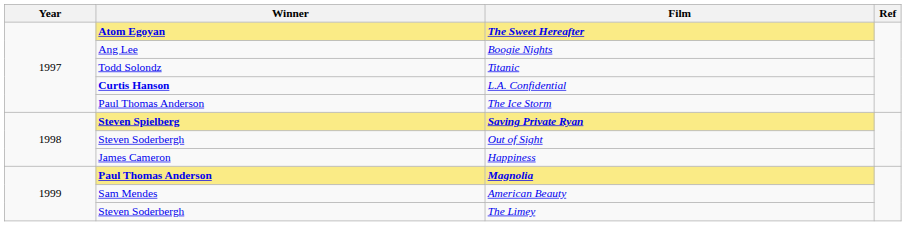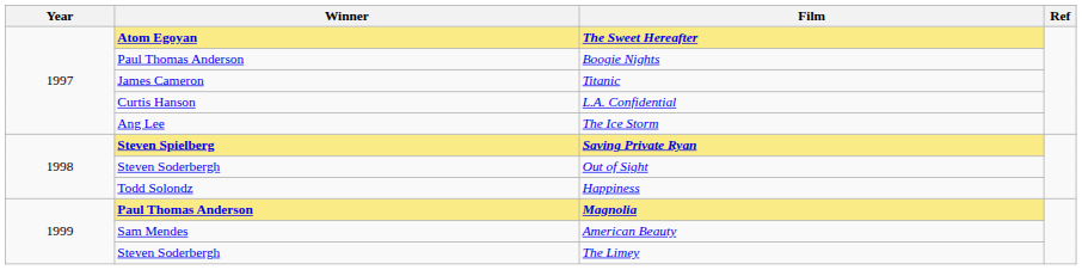 <table class="wikitable" width="100%" cellpadding="5">
 <tr>
 <th width="100"><strong>Year</strong></th>
 <th width="450"><strong>Winner</strong></th>
 <th width="450"><strong>Film</strong></th>
 <th width="15"><strong>Ref</strong></th>
 </tr>
 <tr>
 <td style="text-align:center;" rowspan=5>1997</td>
 <td style="background:#FAEB86;"><strong><a href='#'>Atom Egoyan</a></strong></td>
 <td style="background:#FAEB86;"><strong><em><a href='#'>The Sweet Hereafter</a></em></strong></td>
 <td rowspan=5></td>
 </tr>
 <tr>
-<td><a href='#'>Ang Lee</a></td>
+<td><a href='#'>Paul Thomas Anderson</a></td>
 <td><em><a href='#'>Boogie Nights</a></em></td>
 </tr>
 <tr>
-<td><a href='#'>Todd Solondz</a></td>
+<td><a href='#'>James Cameron</a></td>
 <td><em><a href='#'>Titanic</a></em></td>
 </tr>
 <tr>
-<td><strong><a href='#'>Curtis Hanson</a></strong></td>
+<td><a href='#'>Curtis Hanson</a></td>
 <td><em><a href='#'>L.A. Confidential</a></em></td>
 </tr>
 <tr>
-<td><a href='#'>Paul Thomas Anderson</a></td>
+<td><a href='#'>Ang Lee</a></td>
 <td><em><a href='#'>The Ice Storm</a></em></td>
 </tr>
 <tr>
 <td style="text-align:center;" rowspan=3>1998</td>
 <td style="background:#FAEB86;"><strong><a href='#'>Steven Spielberg</a></strong></td>
 <td style="background:#FAEB86;"><strong><em><a href='#'>Saving Private Ryan</a></em></strong></td>
 <td rowspan=3></td>
 </tr>
 <tr>
 <td><a href='#'>Steven Soderbergh</a></td>
 <td><em><a href='#'>Out of Sight</a></em></td>
 </tr>
 <tr>
-<td><a href='#'>James Cameron</a></td>
+<td><a href='#'>Todd Solondz</a></td>
 <td><em><a href='#'>Happiness</a></em></td>
 </tr>
 <tr>
 <td style="text-align:center;" rowspan=3>1999</td>
 <td style="background:#FAEB86;"><strong><a href='#'>Paul Thomas Anderson</a></strong></td>
 <td style="background:#FAEB86;"><strong><em><a href='#'>Magnolia</a></em></strong></td>
 <td rowspan=3></td>
 </tr>
 <tr>
 <td><a href='#'>Sam Mendes</a></td>
 <td><em><a href='#'>American Beauty</a></em></td>
 </tr>
 <tr>
 <td><a href='#'>Steven Soderbergh</a></td>
 <td><em><a href='#'>The Limey</a></em></td>
 </tr>
 </table>
